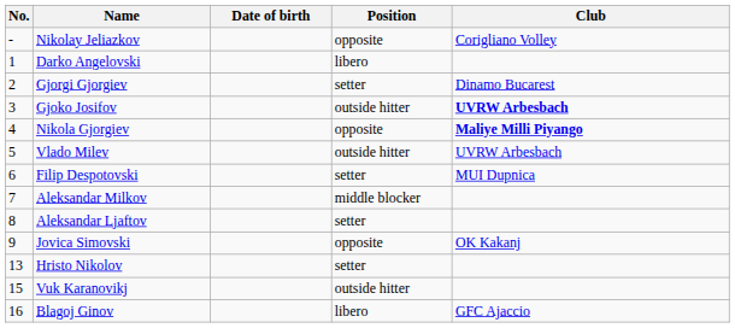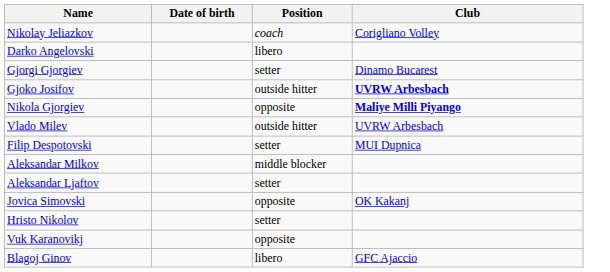 <table class=wikitable sortable style=font-size:100%; text-align:center;>
 <tr>
-<th>No.</th>
 <th style=width:12em>Name</th>
 <th style=width:8em>Date of birth</th>
 <th style=width:8em>Position</th>
 <th style=width:19em>Club</th>
 </tr>
 <tr>
-<td>-</td>
 <td><a href='#'>Nikolay Jeliazkov</a></td>
 <td></td>
-<td>opposite</td>
+<td><em>coach</em></td>
 <td> <a href='#'>Corigliano Volley</a></td>
 </tr>
 <tr>
-<td>1</td>
 <td><a href='#'>Darko Angelovski</a></td>
 <td></td>
 <td>libero</td>
 <td></td>
 </tr>
 <tr>
-<td>2</td>
 <td><a href='#'>Gjorgi Gjorgiev</a></td>
 <td></td>
 <td>setter</td>
 <td> <a href='#'>Dinamo Bucarest</a></td>
 </tr>
 <tr>
-<td>3</td>
 <td><a href='#'>Gjoko Josifov</a></td>
 <td></td>
 <td>outside hitter</td>
 <td><strong> <a href='#'>UVRW Arbesbach</a></strong></td>
 </tr>
 <tr>
-<td>4</td>
 <td><a href='#'>Nikola Gjorgiev </a></td>
 <td></td>
 <td>opposite</td>
 <td><strong> <a href='#'>Maliye Milli Piyango</a></strong></td>
 </tr>
 <tr>
-<td>5</td>
 <td><a href='#'>Vlado Milev</a></td>
 <td></td>
 <td>outside hitter</td>
 <td> <a href='#'>UVRW Arbesbach</a></td>
 </tr>
 <tr>
-<td>6</td>
 <td><a href='#'>Filip Despotovski</a></td>
 <td></td>
 <td>setter</td>
 <td> <a href='#'>MUI Dupnica</a></td>
 </tr>
 <tr>
-<td>7</td>
 <td><a href='#'>Aleksandar Milkov</a></td>
 <td></td>
 <td>middle blocker</td>
 <td></td>
 </tr>
 <tr>
-<td>8</td>
 <td><a href='#'>Aleksandar Ljaftov</a></td>
 <td></td>
 <td>setter</td>
 <td></td>
 </tr>
 <tr>
-<td>9</td>
 <td><a href='#'>Jovica Simovski</a></td>
 <td></td>
 <td>opposite</td>
 <td> <a href='#'>OK Kakanj</a></td>
 </tr>
 <tr>
-<td>13</td>
 <td><a href='#'>Hristo Nikolov</a></td>
 <td></td>
 <td>setter</td>
 <td></td>
 </tr>
 <tr>
-<td>15</td>
 <td><a href='#'>Vuk Karanovikj</a></td>
 <td></td>
-<td>outside hitter</td>
+<td>opposite</td>
 <td></td>
 </tr>
 <tr>
-<td>16</td>
 <td><a href='#'>Blagoj Ginov</a></td>
 <td></td>
 <td>libero</td>
 <td> <a href='#'>GFC Ajaccio</a></td>
 </tr>
 </table>
